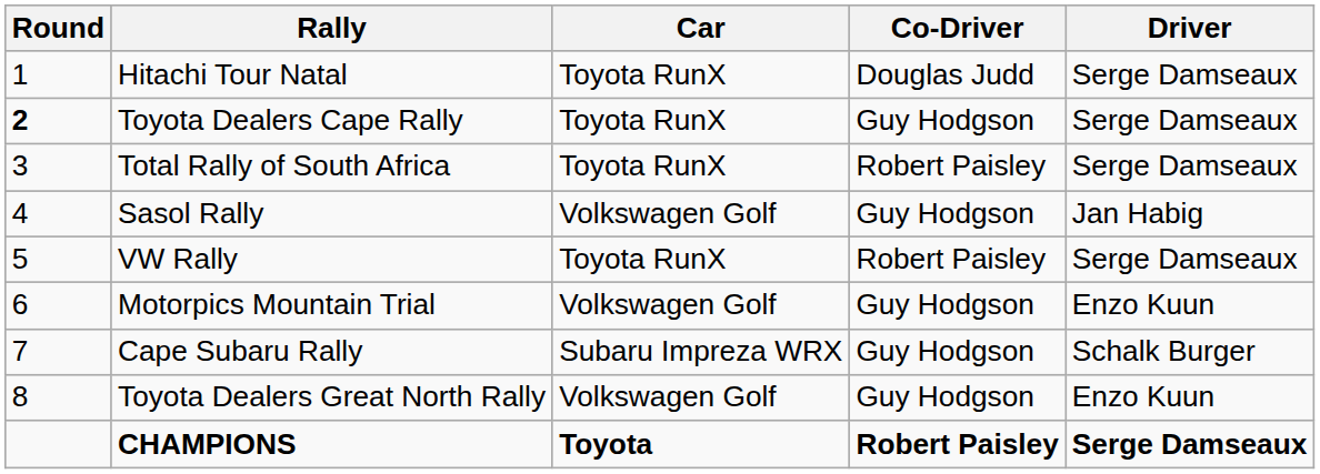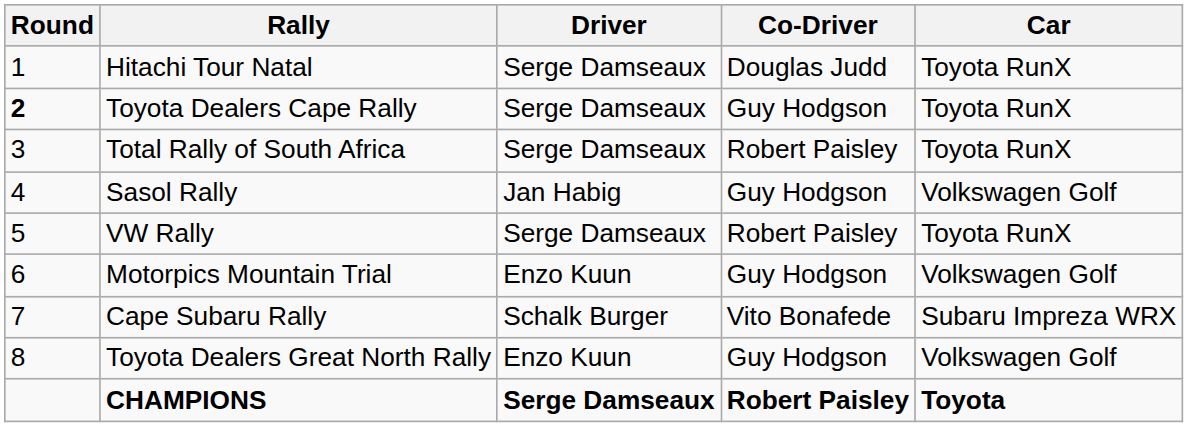 <table class="wikitable">
 <tr>
 <th>Round</th>
 <th>Rally</th>
+<th>Driver</th>
+<th>Co-Driver</th>
 <th>Car</th>
-<th>Co-Driver</th>
-<th>Driver</th>
 </tr>
 <tr>
 <td>1</td>
 <td>Hitachi Tour Natal</td>
+<td>Serge Damseaux</td>
+<td>Douglas Judd</td>
 <td>Toyota RunX</td>
-<td>Douglas Judd</td>
-<td>Serge Damseaux</td>
 </tr>
 <tr>
 <td><strong>2</strong></td>
 <td>Toyota Dealers Cape Rally</td>
+<td>Serge Damseaux</td>
+<td>Guy Hodgson</td>
 <td>Toyota RunX</td>
-<td>Guy Hodgson</td>
-<td>Serge Damseaux</td>
 </tr>
 <tr>
 <td>3</td>
 <td>Total Rally of South Africa</td>
+<td>Serge Damseaux</td>
+<td>Robert Paisley</td>
 <td>Toyota RunX</td>
-<td>Robert Paisley</td>
-<td>Serge Damseaux</td>
 </tr>
 <tr>
 <td>4</td>
 <td>Sasol Rally</td>
+<td>Jan Habig</td>
+<td>Guy Hodgson</td>
 <td>Volkswagen Golf</td>
-<td>Guy Hodgson</td>
-<td>Jan Habig</td>
 </tr>
 <tr>
 <td>5</td>
 <td>VW Rally</td>
+<td>Serge Damseaux</td>
+<td>Robert Paisley</td>
 <td>Toyota RunX</td>
-<td>Robert Paisley</td>
-<td>Serge Damseaux</td>
 </tr>
 <tr>
 <td>6</td>
 <td>Motorpics Mountain Trial</td>
+<td>Enzo Kuun</td>
+<td>Guy Hodgson</td>
 <td>Volkswagen Golf</td>
-<td>Guy Hodgson</td>
-<td>Enzo Kuun</td>
 </tr>
 <tr>
 <td>7</td>
 <td>Cape Subaru Rally</td>
+<td>Schalk Burger</td>
+<td>Vito Bonafede</td>
 <td>Subaru Impreza WRX</td>
-<td>Guy Hodgson</td>
-<td>Schalk Burger</td>
 </tr>
 <tr>
 <td>8</td>
 <td>Toyota Dealers Great North Rally</td>
+<td>Enzo Kuun</td>
+<td>Guy Hodgson</td>
 <td>Volkswagen Golf</td>
-<td>Guy Hodgson</td>
-<td>Enzo Kuun</td>
 </tr>
 <tr>
 <td></td>
 <td><strong>CHAMPIONS</strong></td>
+<td><strong>Serge Damseaux</strong></td>
+<td><strong>Robert Paisley</strong></td>
 <td><strong>Toyota</strong></td>
-<td><strong>Robert Paisley</strong></td>
-<td><strong>Serge Damseaux</strong></td>
 </tr>
 </table>
